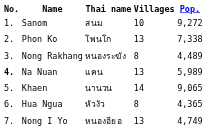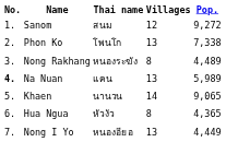 <table>
 <tr>
 <th>No.</th>
 <th>Name</th>
 <th>Thai name</th>
 <th>Villages</th>
 <th><a href='#'>Pop.</a></th>
 </tr>
 <tr>
 <td>1.</td>
 <td>Sanom</td>
 <td>สนม</td>
-<td>10</td>
+<td>12</td>
 <td>9,272</td>
 <td></td>
 </tr>
 <tr>
 <td>2.</td>
 <td>Phon Ko</td>
 <td>โพนโก</td>
 <td>13</td>
 <td>7,338</td>
 <td></td>
 </tr>
 <tr>
 <td>3.</td>
 <td>Nong Rakhang</td>
 <td>หนองระฆัง</td>
 <td>8</td>
 <td>4,489</td>
 <td></td>
 </tr>
 <tr>
 <td><strong>4.</strong></td>
 <td>Na Nuan</td>
 <td>แคน</td>
 <td>13</td>
 <td>5,989</td>
 <td></td>
 </tr>
 <tr>
 <td>5.</td>
 <td>Khaen</td>
 <td>นานวน</td>
 <td>14</td>
 <td>9,065</td>
 <td></td>
 </tr>
 <tr>
 <td>6.</td>
 <td>Hua Ngua</td>
 <td>หัวงัว</td>
 <td>8</td>
 <td>4,365</td>
 <td></td>
 </tr>
 <tr>
 <td>7.</td>
 <td>Nong I Yo</td>
 <td>หนองอียอ</td>
 <td>13</td>
-<td>4,749</td>
+<td>4,449</td>
 <td></td>
 </tr>
 </table>
